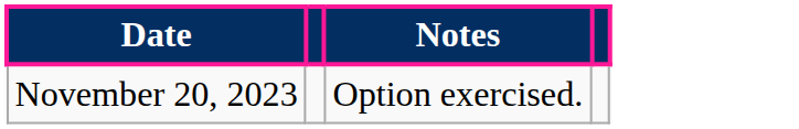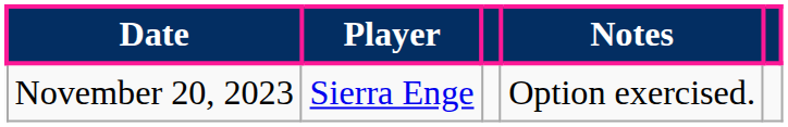 <table class="wikitable sortable">
 <tr>
 <th style="background:#032E62; color:white; border:2px solid #FC1896;" data-sort-type="date">Date</th>
+<th style="background:#032E62; color:white; border:2px solid #FC1896;">Player</th>
 <th style="background:#032E62; color:white; border:2px solid #FC1896;"></th>
 <th style="background:#032E62; color:white; border:2px solid #FC1896;">Notes</th>
 <th style="background:#032E62; color:white; border:2px solid #FC1896;"></th>
 </tr>
 <tr>
 <td>November 20, 2023</td>
+<td> <a href='#'>Sierra Enge</a></td>
 <td></td>
 <td>Option exercised.</td>
 <td></td>
 </tr>
 </table>
